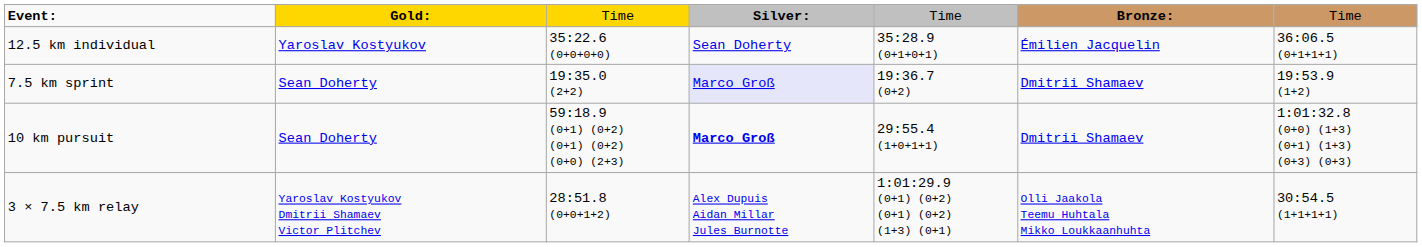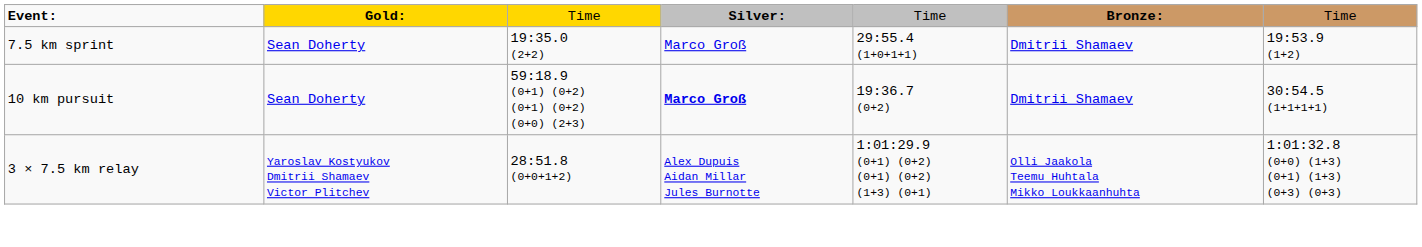 <table class="wikitable" width=85%>
 <tr>
 <td><strong>Event:</strong></td>
 <td style="text-align:center;background-color:gold;"><strong>Gold:</strong></td>
 <td style="text-align:center;background-color:gold;">Time</td>
 <td style="text-align:center;background-color:silver;"><strong>Silver:</strong></td>
 <td style="text-align:center;background-color:silver;">Time</td>
 <td style="text-align:center;background-color:#CC9966;"><strong>Bronze:</strong></td>
 <td style="text-align:center;background-color:#CC9966;">Time</td>
 </tr>
 <tr>
-<td>12.5 km individual<br><em></em></td>
-<td><a href='#'>Yaroslav Kostyukov</a><br><small></small></td>
-<td>35:22.6<br><small>(0+0+0+0)</small></td>
-<td><a href='#'>Sean Doherty</a><br><small></small></td>
-<td>35:28.9<br><small>(0+1+0+1)</small></td>
-<td><a href='#'>Émilien Jacquelin</a><br><small></small></td>
-<td>36:06.5<br><small>(0+1+1+1)</small></td>
-</tr>
-<tr>
 <td>7.5 km sprint<br><em></em></td>
 <td><a href='#'>Sean Doherty</a><br><small></small></td>
 <td>19:35.0<br><small>(2+2)</small></td>
-<td style="background: lavender;"><a href='#'>Marco Groß</a><br><small></small></td>
-<td>19:36.7<br><small>(0+2)</small></td>
+<td><a href='#'>Marco Groß</a><br><small></small></td>
+<td>29:55.4<br><small>(1+0+1+1)</small></td>
 <td><a href='#'>Dmitrii Shamaev</a><br><small></small></td>
 <td>19:53.9<br><small>(1+2)</small></td>
 </tr>
 <tr>
 <td>10 km pursuit<br><em></em></td>
 <td><a href='#'>Sean Doherty</a><br><small></small></td>
 <td>59:18.9<br><small>(0+1) (0+2)<br>(0+1) (0+2)<br>(0+0) (2+3)</small></td>
 <td><strong><a href='#'>Marco Groß</a><br><small></small></strong></td>
-<td>29:55.4<br><small>(1+0+1+1)</small></td>
+<td>19:36.7<br><small>(0+2)</small></td>
 <td><a href='#'>Dmitrii Shamaev</a><br><small></small></td>
-<td>1:01:32.8<br><small>(0+0) (1+3)<br>(0+1) (1+3)<br>(0+3) (0+3)</small></td>
+<td>30:54.5<br><small>(1+1+1+1)</small></td>
 </tr>
 <tr>
 <td>3 × 7.5 km relay<br><em></em></td>
 <td>  <br><small><a href='#'>Yaroslav Kostyukov</a><br><a href='#'>Dmitrii Shamaev</a><br><a href='#'>Victor Plitchev</a></small></td>
 <td>28:51.8<br><small>(0+0+1+2)</small></td>
 <td> <br><small><a href='#'>Alex Dupuis</a><br><a href='#'>Aidan Millar</a><br><a href='#'>Jules Burnotte</a></small></td>
 <td>1:01:29.9<br><small>(0+1) (0+2)<br>(0+1) (0+2)<br>(1+3) (0+1)</small></td>
 <td> <br><small><a href='#'>Olli Jaakola</a><br><a href='#'>Teemu Huhtala</a><br><a href='#'>Mikko Loukkaanhuhta</a></small></td>
-<td>30:54.5<br><small>(1+1+1+1)</small></td>
+<td>1:01:32.8<br><small>(0+0) (1+3)<br>(0+1) (1+3)<br>(0+3) (0+3)</small></td>
 </tr>
 </table>
